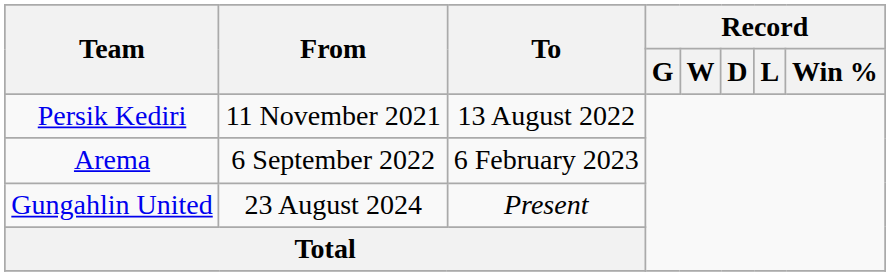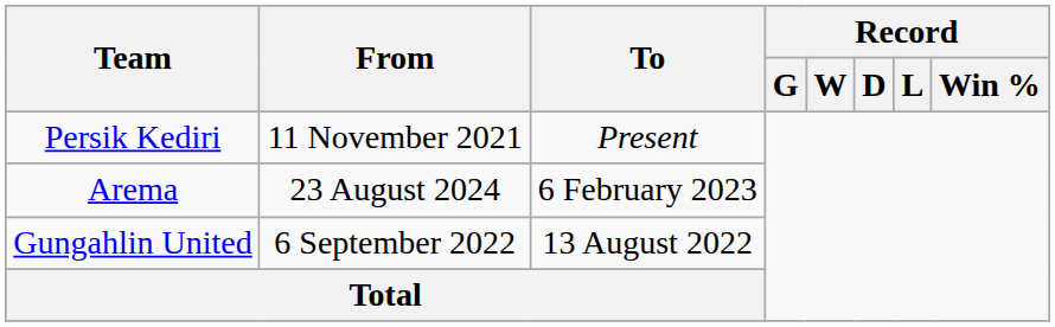 <table class="wikitable" tyle="text-align: center">
 <tr>
 <th rowspan="2">Team</th>
 <th rowspan="2">From</th>
 <th rowspan="2">To</th>
 <th colspan="5">Record</th>
 </tr>
 <tr>
 <th>G</th>
 <th>W</th>
 <th>D</th>
 <th>L</th>
 <th>Win %</th>
 </tr>
 <tr>
 <td align="center"><a href='#'>Persik Kediri</a></td>
 <td align="center">11 November 2021</td>
-<td align="center">13 August 2022<br></td>
+<td align="center"><em>Present</em><br></td>
 </tr>
 <tr>
 <td align="center"><a href='#'>Arema</a></td>
-<td align="center">6 September 2022</td>
+<td align="center">23 August 2024</td>
 <td align="center">6 February 2023<br></td>
 </tr>
 <tr>
 <td align="center"><a href='#'>Gungahlin United</a></td>
-<td align="center">23 August 2024</td>
-<td align="center"><em>Present</em><br></td>
+<td align="center">6 September 2022</td>
+<td align="center">13 August 2022<br></td>
 </tr>
 <tr>
 <th colspan="3">Total<br></th>
 </tr>
 </table>
